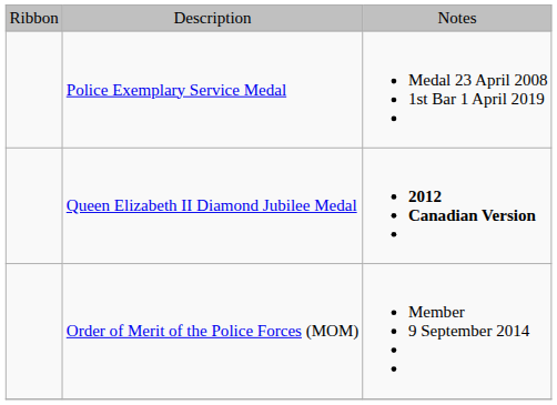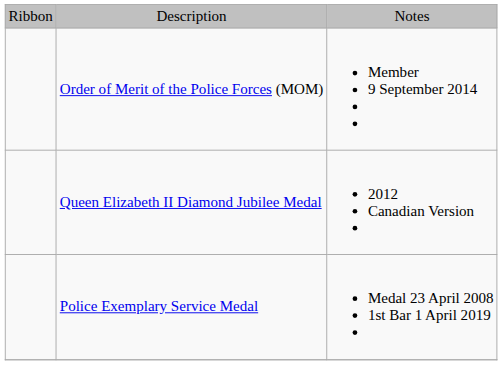 <table class="wikitable" style="margin:1em auto;">
 <tr style="background:silver;" align="center">
 <td>Ribbon</td>
 <td>Description</td>
 <td>Notes</td>
 </tr>
 <tr>
 <td></td>
+<td><a href='#'>Order of Merit of the Police Forces</a> (MOM)</td>
+<td><br><ul><li>Member</li><li>9 September 2014</li><li></li><li></li></ul></td>
+</tr>
+<tr>
+<td></td>
+<td><a href='#'>Queen Elizabeth II Diamond Jubilee Medal</a></td>
+<td><br><ul><li>2012</li><li>Canadian Version</li><li></li></ul></td>
+</tr>
+<tr>
+<td></td>
 <td><a href='#'>Police Exemplary Service Medal</a></td>
 <td><br><ul><li>Medal 23 April 2008</li><li>1st Bar 1 April 2019</li><li></li></ul></td>
 </tr>
 <tr>
-<td></td>
-<td><a href='#'>Queen Elizabeth II Diamond Jubilee Medal</a></td>
-<td><strong><br><ul><li>2012</li><li>Canadian Version</li><li></li></ul></strong></td>
-</tr>
-<tr>
-<td></td>
-<td><a href='#'>Order of Merit of the Police Forces</a> (MOM)</td>
-<td><br><ul><li>Member</li><li>9 September 2014</li><li></li><li></li></ul></td>
-</tr>
-<tr>
 </tr>
 </table>
